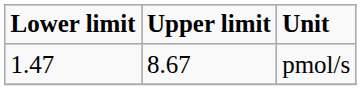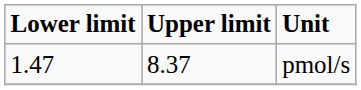 <table class="wikitable">
 <tr>
 <td><strong>Lower limit</strong></td>
 <td><strong>Upper limit</strong></td>
 <td><strong>Unit</strong></td>
 </tr>
 <tr>
 <td>1.47</td>
-<td>8.67</td>
+<td>8.37</td>
 <td>pmol/s</td>
 </tr>
 <tr>
 </tr>
 </table>
